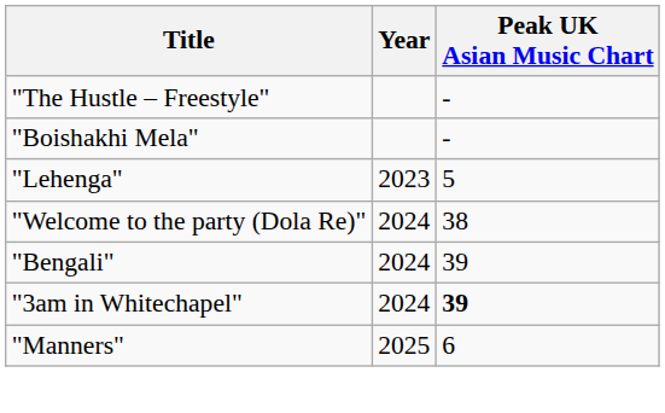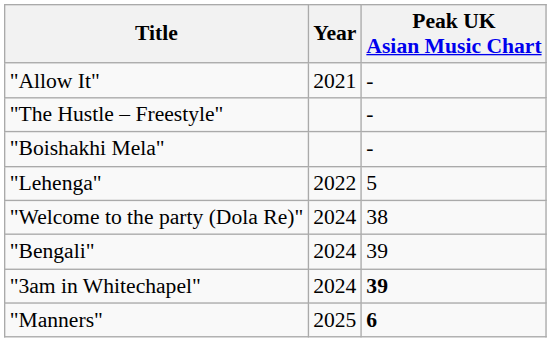 <table class="wikitable sortable">
 <tr>
 <th>Title</th>
 <th>Year</th>
 <th>Peak UK<br><a href='#'>Asian Music Chart</a></th>
+</tr>
+<tr>
+<td>"Allow It"</td>
+<td>2021</td>
+<td>-</td>
 </tr>
 <tr>
 <td>"The Hustle – Freestyle"</td>
 <td></td>
 <td>-</td>
 </tr>
 <tr>
 <td>"Boishakhi Mela"</td>
 <td></td>
 <td>-</td>
 </tr>
 <tr>
 <td>"Lehenga"</td>
-<td>2023</td>
+<td>2022</td>
 <td>5</td>
 </tr>
 <tr>
 <td>"Welcome to the party (Dola Re)"</td>
 <td>2024</td>
 <td>38</td>
 </tr>
 <tr>
 <td>"Bengali"</td>
 <td>2024</td>
 <td>39</td>
 </tr>
 <tr>
 <td>"3am in Whitechapel"</td>
 <td>2024</td>
 <td><strong>39</strong></td>
 </tr>
 <tr>
 <td>"Manners"</td>
 <td>2025</td>
-<td>6</td>
+<td><strong>6</strong></td>
 </tr>
 </table>
